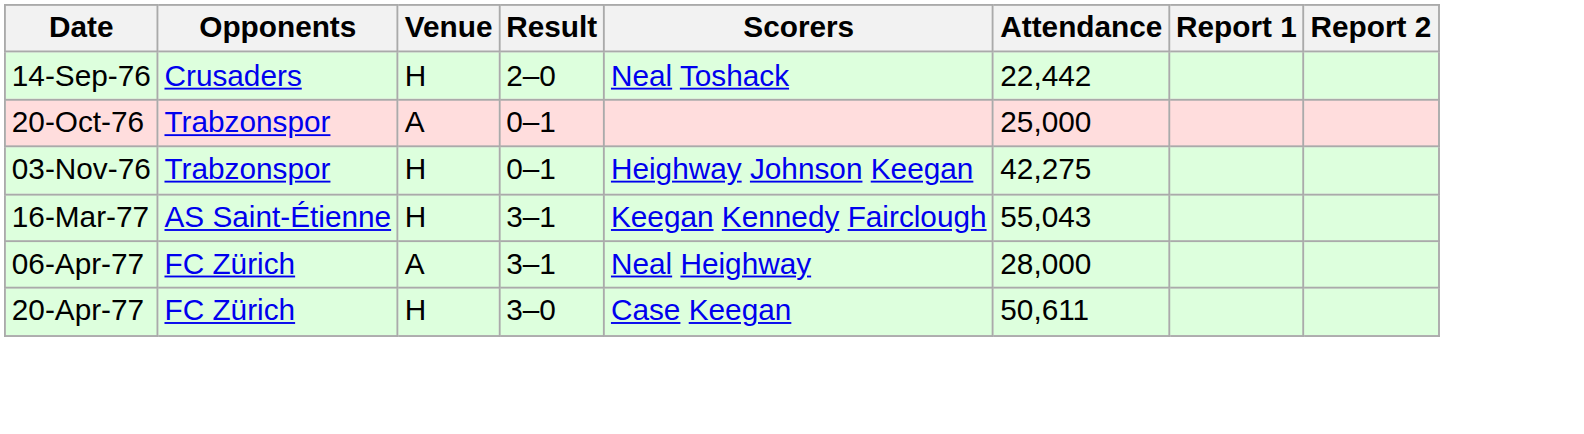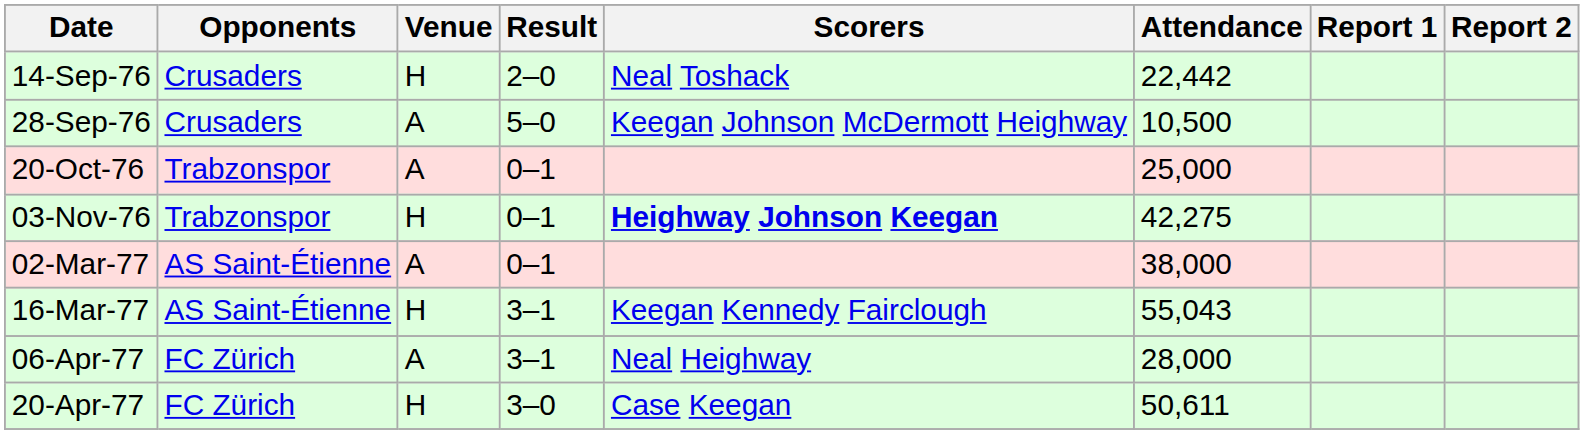 <table class=wikitable>
 <tr>
 <th>Date</th>
 <th>Opponents</th>
 <th>Venue</th>
 <th>Result</th>
 <th>Scorers</th>
 <th>Attendance</th>
 <th>Report 1</th>
 <th>Report 2</th>
 </tr>
 <tr bgcolor="#ddffdd">
 <td>14-Sep-76</td>
 <td> <a href='#'>Crusaders</a></td>
 <td>H</td>
 <td>2–0</td>
 <td><a href='#'>Neal</a>  <a href='#'>Toshack</a> </td>
 <td>22,442</td>
 <td></td>
 <td></td>
 </tr>
+<tr bgcolor="#ddffdd">
+<td>28-Sep-76</td>
+<td> <a href='#'>Crusaders</a></td>
+<td>A</td>
+<td>5–0</td>
+<td><a href='#'>Keegan</a>  <a href='#'>Johnson</a>  <a href='#'>McDermott</a>  <a href='#'>Heighway</a> </td>
+<td>10,500</td>
+<td></td>
+<td></td>
+</tr>
 <tr bgcolor="#ffdddd">
 <td>20-Oct-76</td>
 <td> <a href='#'>Trabzonspor</a></td>
 <td>A</td>
 <td>0–1</td>
 <td></td>
 <td>25,000</td>
 <td></td>
 <td></td>
 </tr>
 <tr bgcolor="#ddffdd">
 <td>03-Nov-76</td>
 <td> <a href='#'>Trabzonspor</a></td>
 <td>H</td>
 <td>0–1</td>
-<td><a href='#'>Heighway</a>  <a href='#'>Johnson</a>  <a href='#'>Keegan</a> </td>
+<td><strong><a href='#'>Heighway</a>  <a href='#'>Johnson</a>  <a href='#'>Keegan</a> </strong></td>
 <td>42,275</td>
+<td></td>
+<td></td>
+</tr>
+<tr bgcolor="#ffdddd">
+<td>02-Mar-77</td>
+<td> <a href='#'>AS Saint-Étienne</a></td>
+<td>A</td>
+<td>0–1</td>
+<td></td>
+<td>38,000</td>
 <td></td>
 <td></td>
 </tr>
 <tr bgcolor="#ddffdd">
 <td>16-Mar-77</td>
 <td> <a href='#'>AS Saint-Étienne</a></td>
 <td>H</td>
 <td>3–1</td>
 <td><a href='#'>Keegan</a>  <a href='#'>Kennedy</a>  <a href='#'>Fairclough</a> </td>
 <td>55,043</td>
 <td></td>
 <td></td>
 </tr>
 <tr bgcolor="#ddffdd">
 <td>06-Apr-77</td>
 <td> <a href='#'>FC Zürich</a></td>
 <td>A</td>
 <td>3–1</td>
 <td><a href='#'>Neal</a>  <a href='#'>Heighway</a> </td>
 <td>28,000</td>
 <td></td>
 <td></td>
 </tr>
 <tr bgcolor="#ddffdd">
 <td>20-Apr-77</td>
 <td> <a href='#'>FC Zürich</a></td>
 <td>H</td>
 <td>3–0</td>
 <td><a href='#'>Case</a>  <a href='#'>Keegan</a> </td>
 <td>50,611</td>
 <td></td>
 <td></td>
 </tr>
 </table>
